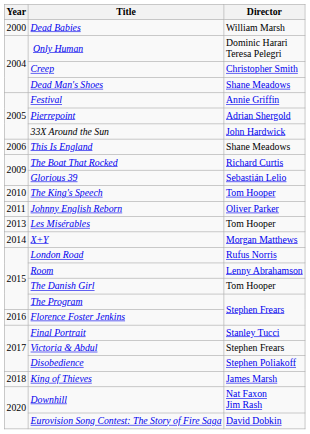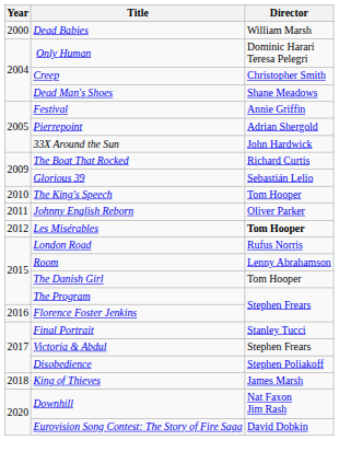 <table class="wikitable">
 <tr>
 <th>Year</th>
 <th>Title</th>
 <th>Director</th>
 </tr>
 <tr>
 <td>2000</td>
 <td><em><a href='#'>Dead Babies</a></em></td>
 <td>William Marsh</td>
 </tr>
 <tr>
 <td rowspan=3>2004</td>
 <td> <em><a href='#'>Only Human</a></em></td>
 <td>Dominic Harari<br>Teresa Pelegri</td>
 </tr>
 <tr>
 <td><em><a href='#'>Creep</a></em></td>
 <td><a href='#'>Christopher Smith</a></td>
 </tr>
 <tr>
 <td><em><a href='#'>Dead Man's Shoes</a></em></td>
 <td><a href='#'>Shane Meadows</a></td>
 </tr>
 <tr>
 <td rowspan=3>2005</td>
 <td><em><a href='#'>Festival</a></em></td>
 <td><a href='#'>Annie Griffin</a></td>
 </tr>
 <tr>
 <td><em><a href='#'>Pierrepoint</a></em></td>
 <td><a href='#'>Adrian Shergold</a></td>
 </tr>
 <tr>
 <td><em>33X Around the Sun</em></td>
 <td><a href='#'>John Hardwick</a></td>
 </tr>
 <tr>
-<td>2006</td>
-<td><em><a href='#'>This Is England</a></em></td>
-<td>Shane Meadows</td>
-</tr>
-<tr>
 <td rowspan=2>2009</td>
 <td><em><a href='#'>The Boat That Rocked</a></em></td>
 <td><a href='#'>Richard Curtis</a></td>
 </tr>
 <tr>
 <td><em><a href='#'>Glorious 39</a></em></td>
 <td><a href='#'>Sebastián Lelio</a></td>
 </tr>
 <tr>
 <td>2010</td>
 <td><em><a href='#'>The King's Speech</a></em></td>
 <td><a href='#'>Tom Hooper</a></td>
 </tr>
 <tr>
 <td>2011</td>
 <td><em><a href='#'>Johnny English Reborn</a></em></td>
 <td><a href='#'>Oliver Parker</a></td>
 </tr>
 <tr>
-<td>2013</td>
+<td>2012</td>
 <td><em><a href='#'>Les Misérables</a></em></td>
-<td>Tom Hooper</td>
-</tr>
-<tr>
-<td>2014</td>
-<td><em><a href='#'>X+Y</a></em></td>
-<td><a href='#'>Morgan Matthews</a></td>
+<td><strong>Tom Hooper</strong></td>
 </tr>
 <tr>
 <td rowspan=4>2015</td>
 <td><em><a href='#'>London Road</a></em></td>
 <td><a href='#'>Rufus Norris</a></td>
 </tr>
 <tr>
 <td><em><a href='#'>Room</a></em></td>
 <td><a href='#'>Lenny Abrahamson</a></td>
 </tr>
 <tr>
 <td><em><a href='#'>The Danish Girl</a></em></td>
 <td>Tom Hooper</td>
 </tr>
 <tr>
 <td><em><a href='#'>The Program</a></em></td>
 <td rowspan=2><a href='#'>Stephen Frears</a></td>
 </tr>
 <tr>
 <td>2016</td>
 <td><em><a href='#'>Florence Foster Jenkins</a></em></td>
 </tr>
 <tr>
 <td rowspan=3>2017</td>
 <td><em><a href='#'>Final Portrait</a></em></td>
 <td><a href='#'>Stanley Tucci</a></td>
 </tr>
 <tr>
 <td><em><a href='#'>Victoria & Abdul</a></em></td>
 <td>Stephen Frears</td>
 </tr>
 <tr>
 <td><em><a href='#'>Disobedience</a></em></td>
 <td><a href='#'>Stephen Poliakoff</a></td>
 </tr>
 <tr>
 <td>2018</td>
 <td><em><a href='#'>King of Thieves</a></em></td>
 <td><a href='#'>James Marsh</a></td>
 </tr>
 <tr>
 <td rowspan=2>2020</td>
 <td><em><a href='#'>Downhill</a></em></td>
 <td><a href='#'>Nat Faxon</a><br><a href='#'>Jim Rash</a></td>
 </tr>
 <tr>
 <td><em><a href='#'>Eurovision Song Contest: The Story of Fire Saga</a></em></td>
 <td><a href='#'>David Dobkin</a></td>
 </tr>
 </table>
